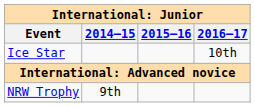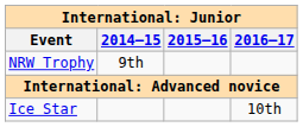 <table class="wikitable" style="text-align:center">
 <tr>
 <th style="background-color: #ffdead; " colspan=4 align=center>International: Junior</th>
 </tr>
 <tr>
 <th>Event</th>
 <th><a href='#'>2014–15</a></th>
 <th><a href='#'>2015–16</a></th>
 <th><a href='#'>2016–17</a></th>
 </tr>
 <tr>
+<td align=left><a href='#'>NRW Trophy</a></td>
+<td>9th</td>
+<td></td>
+<td></td>
+</tr>
+<tr>
+<th style="background-color: #ffdead; " colspan=4 align=center>International: Advanced novice</th>
+</tr>
+<tr>
 <td align=left><a href='#'>Ice Star</a></td>
 <td></td>
 <td></td>
 <td>10th</td>
 </tr>
-<tr>
-<th style="background-color: #ffdead; " colspan=4 align=center>International: Advanced novice</th>
-</tr>
-<tr>
-<td align=left><a href='#'>NRW Trophy</a></td>
-<td>9th</td>
-<td></td>
-<td></td>
-</tr>
 </table>
